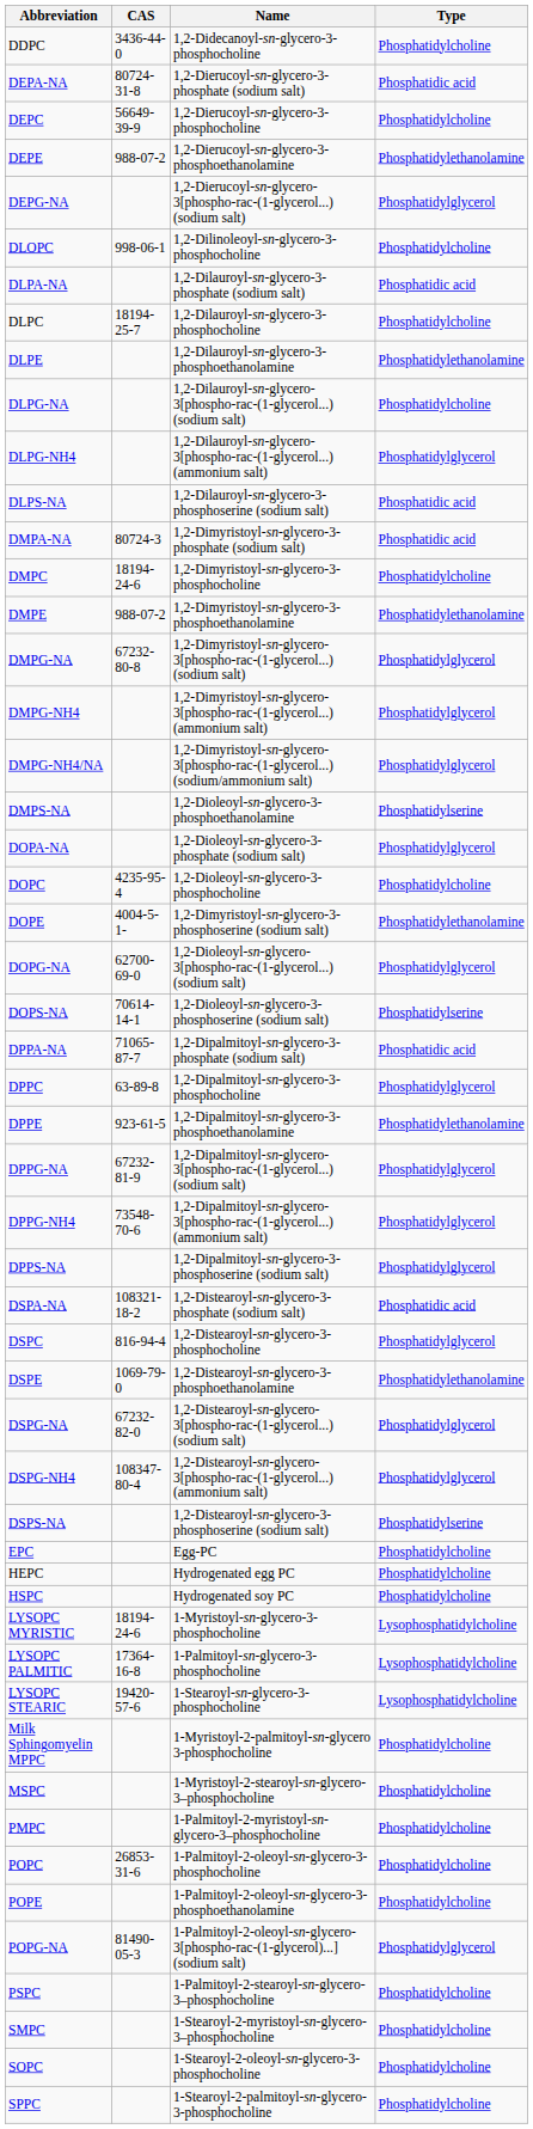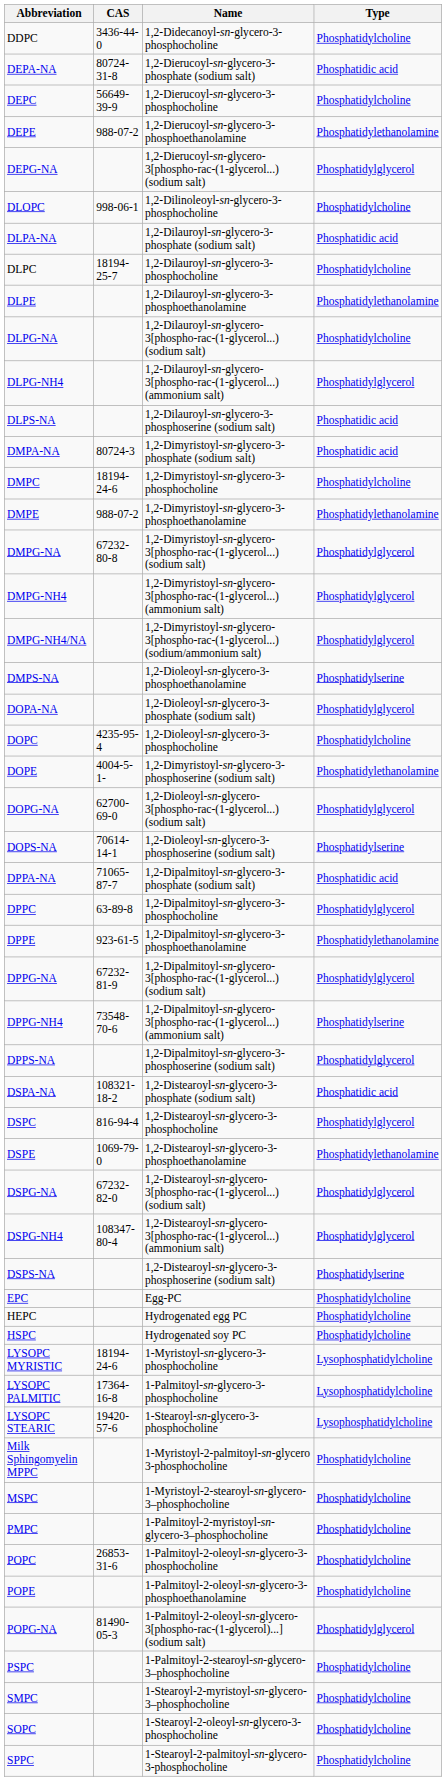 <table class="sortable wikitable">
 <tr>
 <th>Abbreviation</th>
 <th>CAS</th>
 <th>Name</th>
 <th>Type</th>
 </tr>
 <tr>
 <td>DDPC</td>
 <td>3436-44-0</td>
 <td>1,2-Didecanoyl-<em>sn</em>-glycero-3-phosphocholine</td>
 <td><a href='#'>Phosphatidylcholine</a></td>
 </tr>
 <tr>
 <td><a href='#'>DEPA-NA</a></td>
 <td>80724-31-8</td>
 <td>1,2-Dierucoyl-<em>sn</em>-glycero-3-phosphate (sodium salt)</td>
 <td><a href='#'>Phosphatidic acid</a></td>
 </tr>
 <tr>
 <td><a href='#'>DEPC</a></td>
 <td>56649-39-9</td>
 <td>1,2-Dierucoyl-<em>sn</em>-glycero-3-phosphocholine</td>
 <td><a href='#'>Phosphatidylcholine</a></td>
 </tr>
 <tr>
 <td><a href='#'>DEPE</a></td>
 <td>988-07-2</td>
 <td>1,2-Dierucoyl-<em>sn</em>-glycero-3-phosphoethanolamine</td>
 <td><a href='#'>Phosphatidylethanolamine</a></td>
 </tr>
 <tr>
 <td><a href='#'>DEPG-NA</a></td>
 <td></td>
 <td>1,2-Dierucoyl-<em>sn</em>-glycero-3[phospho-rac-(1-glycerol...) (sodium salt)</td>
 <td><a href='#'>Phosphatidylglycerol</a></td>
 </tr>
 <tr>
 <td><a href='#'>DLOPC</a></td>
 <td>998-06-1</td>
 <td>1,2-Dilinoleoyl-<em>sn</em>-glycero-3-phosphocholine</td>
 <td><a href='#'>Phosphatidylcholine</a></td>
 </tr>
 <tr>
 <td><a href='#'>DLPA-NA</a></td>
 <td></td>
 <td>1,2-Dilauroyl-<em>sn</em>-glycero-3-phosphate (sodium salt)</td>
 <td><a href='#'>Phosphatidic acid</a></td>
 </tr>
 <tr>
 <td>DLPC</td>
 <td>18194-25-7</td>
 <td>1,2-Dilauroyl-<em>sn</em>-glycero-3-phosphocholine</td>
 <td><a href='#'>Phosphatidylcholine</a></td>
 </tr>
 <tr>
 <td><a href='#'>DLPE</a></td>
 <td></td>
 <td>1,2-Dilauroyl-<em>sn</em>-glycero-3-phosphoethanolamine</td>
 <td><a href='#'>Phosphatidylethanolamine</a></td>
 </tr>
 <tr>
 <td><a href='#'>DLPG-NA</a></td>
 <td></td>
 <td>1,2-Dilauroyl-<em>sn</em>-glycero-3[phospho-rac-(1-glycerol...) (sodium salt)</td>
 <td><a href='#'>Phosphatidylcholine</a></td>
 </tr>
 <tr>
 <td><a href='#'>DLPG-NH4</a></td>
 <td></td>
 <td>1,2-Dilauroyl-<em>sn</em>-glycero-3[phospho-rac-(1-glycerol...) (ammonium salt)</td>
 <td><a href='#'>Phosphatidylglycerol</a></td>
 </tr>
 <tr>
 <td><a href='#'>DLPS-NA</a></td>
 <td></td>
 <td>1,2-Dilauroyl-<em>sn</em>-glycero-3-phosphoserine (sodium salt)</td>
 <td><a href='#'>Phosphatidic acid</a></td>
 </tr>
 <tr>
 <td><a href='#'>DMPA-NA</a></td>
 <td>80724-3</td>
 <td>1,2-Dimyristoyl-<em>sn</em>-glycero-3-phosphate (sodium salt)</td>
 <td><a href='#'>Phosphatidic acid</a></td>
 </tr>
 <tr>
 <td><a href='#'>DMPC</a></td>
 <td>18194-24-6</td>
 <td>1,2-Dimyristoyl-<em>sn</em>-glycero-3-phosphocholine</td>
 <td><a href='#'>Phosphatidylcholine</a></td>
 </tr>
 <tr>
 <td><a href='#'>DMPE</a></td>
 <td>988-07-2</td>
 <td>1,2-Dimyristoyl-<em>sn</em>-glycero-3-phosphoethanolamine</td>
 <td><a href='#'>Phosphatidylethanolamine</a></td>
 </tr>
 <tr>
 <td><a href='#'>DMPG-NA</a></td>
 <td>67232-80-8</td>
 <td>1,2-Dimyristoyl-<em>sn</em>-glycero-3[phospho-rac-(1-glycerol...) (sodium salt)</td>
 <td><a href='#'>Phosphatidylglycerol</a></td>
 </tr>
 <tr>
 <td><a href='#'>DMPG-NH4</a></td>
 <td></td>
 <td>1,2-Dimyristoyl-<em>sn</em>-glycero-3[phospho-rac-(1-glycerol...) (ammonium salt)</td>
 <td><a href='#'>Phosphatidylglycerol</a></td>
 </tr>
 <tr>
 <td><a href='#'>DMPG-NH4/NA</a></td>
 <td></td>
 <td>1,2-Dimyristoyl-<em>sn</em>-glycero-3[phospho-rac-(1-glycerol...) (sodium/ammonium salt)</td>
 <td><a href='#'>Phosphatidylglycerol</a></td>
 </tr>
 <tr>
 <td><a href='#'>DMPS-NA</a></td>
 <td></td>
 <td>1,2-Dioleoyl-<em>sn</em>-glycero-3-phosphoethanolamine</td>
 <td><a href='#'>Phosphatidylserine</a></td>
 </tr>
 <tr>
 <td><a href='#'>DOPA-NA</a></td>
 <td></td>
 <td>1,2-Dioleoyl-<em>sn</em>-glycero-3-phosphate (sodium salt)</td>
 <td><a href='#'>Phosphatidylglycerol</a></td>
 </tr>
 <tr>
 <td><a href='#'>DOPC</a></td>
 <td>4235-95-4</td>
 <td>1,2-Dioleoyl-<em>sn</em>-glycero-3-phosphocholine</td>
 <td><a href='#'>Phosphatidylcholine</a></td>
 </tr>
 <tr>
 <td><a href='#'>DOPE</a></td>
 <td>4004-5-1-</td>
 <td>1,2-Dimyristoyl-<em>sn</em>-glycero-3-phosphoserine (sodium salt)</td>
 <td><a href='#'>Phosphatidylethanolamine</a></td>
 </tr>
 <tr>
 <td><a href='#'>DOPG-NA</a></td>
 <td>62700-69-0</td>
 <td>1,2-Dioleoyl-<em>sn</em>-glycero-3[phospho-rac-(1-glycerol...) (sodium salt)</td>
 <td><a href='#'>Phosphatidylglycerol</a></td>
 </tr>
 <tr>
 <td><a href='#'>DOPS-NA</a></td>
 <td>70614-14-1</td>
 <td>1,2-Dioleoyl-<em>sn</em>-glycero-3-phosphoserine (sodium salt)</td>
 <td><a href='#'>Phosphatidylserine</a></td>
 </tr>
 <tr>
 <td><a href='#'>DPPA-NA</a></td>
 <td>71065-87-7</td>
 <td>1,2-Dipalmitoyl-<em>sn</em>-glycero-3-phosphate (sodium salt)</td>
 <td><a href='#'>Phosphatidic acid</a></td>
 </tr>
 <tr>
 <td><a href='#'>DPPC</a></td>
 <td>63-89-8</td>
 <td>1,2-Dipalmitoyl-<em>sn</em>-glycero-3-phosphocholine</td>
 <td><a href='#'>Phosphatidylglycerol</a></td>
 </tr>
 <tr>
 <td><a href='#'>DPPE</a></td>
 <td>923-61-5</td>
 <td>1,2-Dipalmitoyl-<em>sn</em>-glycero-3-phosphoethanolamine</td>
 <td><a href='#'>Phosphatidylethanolamine</a></td>
 </tr>
 <tr>
 <td><a href='#'>DPPG-NA</a></td>
 <td>67232-81-9</td>
 <td>1,2-Dipalmitoyl-<em>sn</em>-glycero-3[phospho-rac-(1-glycerol...) (sodium salt)</td>
 <td><a href='#'>Phosphatidylglycerol</a></td>
 </tr>
 <tr>
 <td><a href='#'>DPPG-NH4</a></td>
 <td>73548-70-6</td>
 <td>1,2-Dipalmitoyl-<em>sn</em>-glycero-3[phospho-rac-(1-glycerol...) (ammonium salt)</td>
-<td><a href='#'>Phosphatidylglycerol</a></td>
+<td><a href='#'>Phosphatidylserine</a></td>
 </tr>
 <tr>
 <td><a href='#'>DPPS-NA</a></td>
 <td></td>
 <td>1,2-Dipalmitoyl-<em>sn</em>-glycero-3-phosphoserine (sodium salt)</td>
 <td><a href='#'>Phosphatidylglycerol</a></td>
 </tr>
 <tr>
 <td><a href='#'>DSPA-NA</a></td>
 <td>108321-18-2</td>
 <td>1,2-Distearoyl-<em>sn</em>-glycero-3-phosphate (sodium salt)</td>
 <td><a href='#'>Phosphatidic acid</a></td>
 </tr>
 <tr>
 <td><a href='#'>DSPC</a></td>
 <td>816-94-4</td>
 <td>1,2-Distearoyl-<em>sn</em>-glycero-3-phosphocholine</td>
 <td><a href='#'>Phosphatidylglycerol</a></td>
 </tr>
 <tr>
 <td><a href='#'>DSPE</a></td>
 <td>1069-79-0</td>
 <td>1,2-Distearoyl-<em>sn</em>-glycero-3-phosphoethanolamine</td>
 <td><a href='#'>Phosphatidylethanolamine</a></td>
 </tr>
 <tr>
 <td><a href='#'>DSPG-NA</a></td>
 <td>67232-82-0</td>
 <td>1,2-Distearoyl-<em>sn</em>-glycero-3[phospho-rac-(1-glycerol...) (sodium salt)</td>
 <td><a href='#'>Phosphatidylglycerol</a></td>
 </tr>
 <tr>
 <td><a href='#'>DSPG-NH4</a></td>
 <td>108347-80-4</td>
 <td>1,2-Distearoyl-<em>sn</em>-glycero-3[phospho-rac-(1-glycerol...) (ammonium salt)</td>
 <td><a href='#'>Phosphatidylglycerol</a></td>
 </tr>
 <tr>
 <td><a href='#'>DSPS-NA</a></td>
 <td></td>
 <td>1,2-Distearoyl-<em>sn</em>-glycero-3-phosphoserine (sodium salt)</td>
 <td><a href='#'>Phosphatidylserine</a></td>
 </tr>
 <tr>
 <td><a href='#'>EPC</a></td>
 <td></td>
 <td>Egg-PC</td>
 <td><a href='#'>Phosphatidylcholine</a></td>
 </tr>
 <tr>
 <td>HEPC</td>
 <td></td>
 <td>Hydrogenated egg PC</td>
 <td><a href='#'>Phosphatidylcholine</a></td>
 </tr>
 <tr>
 <td><a href='#'>HSPC</a></td>
 <td></td>
 <td>Hydrogenated soy PC</td>
 <td><a href='#'>Phosphatidylcholine</a></td>
 </tr>
 <tr>
 <td><a href='#'>LYSOPC MYRISTIC</a></td>
 <td>18194-24-6</td>
 <td>1-Myristoyl-<em>sn</em>-glycero-3-phosphocholine</td>
 <td><a href='#'>Lysophosphatidylcholine</a></td>
 </tr>
 <tr>
 <td><a href='#'>LYSOPC PALMITIC</a></td>
 <td>17364-16-8</td>
 <td>1-Palmitoyl-<em>sn</em>-glycero-3-phosphocholine</td>
 <td><a href='#'>Lysophosphatidylcholine</a></td>
 </tr>
 <tr>
 <td><a href='#'>LYSOPC STEARIC</a></td>
 <td>19420-57-6</td>
 <td>1-Stearoyl-<em>sn</em>-glycero-3-phosphocholine</td>
 <td><a href='#'>Lysophosphatidylcholine</a></td>
 </tr>
 <tr>
 <td><a href='#'>Milk</a> <a href='#'>Sphingomyelin MPPC</a></td>
 <td></td>
 <td>1-Myristoyl-2-palmitoyl-<em>sn</em>-glycero 3-phosphocholine</td>
 <td><a href='#'>Phosphatidylcholine</a></td>
 </tr>
 <tr>
 <td><a href='#'>MSPC</a></td>
 <td></td>
 <td>1-Myristoyl-2-stearoyl-<em>sn</em>-glycero-3–phosphocholine</td>
 <td><a href='#'>Phosphatidylcholine</a></td>
 </tr>
 <tr>
 <td><a href='#'>PMPC</a></td>
 <td></td>
 <td>1-Palmitoyl-2-myristoyl-<em>sn</em>-glycero-3–phosphocholine</td>
 <td><a href='#'>Phosphatidylcholine</a></td>
 </tr>
 <tr>
 <td><a href='#'>POPC</a></td>
 <td>26853-31-6</td>
 <td>1-Palmitoyl-2-oleoyl-<em>sn</em>-glycero-3-phosphocholine</td>
 <td><a href='#'>Phosphatidylcholine</a></td>
 </tr>
 <tr>
 <td><a href='#'>POPE</a></td>
 <td></td>
 <td>1-Palmitoyl-2-oleoyl-<em>sn</em>-glycero-3-phosphoethanolamine</td>
 <td><a href='#'>Phosphatidylcholine</a></td>
 </tr>
 <tr>
 <td><a href='#'>POPG-NA</a></td>
 <td>81490-05-3</td>
 <td>1-Palmitoyl-2-oleoyl-<em>sn</em>-glycero-3[phospho-rac-(1-glycerol)...] (sodium salt)</td>
 <td><a href='#'>Phosphatidylglycerol</a></td>
 </tr>
 <tr>
 <td><a href='#'>PSPC</a></td>
 <td></td>
 <td>1-Palmitoyl-2-stearoyl-<em>sn</em>-glycero-3–phosphocholine</td>
 <td><a href='#'>Phosphatidylcholine</a></td>
 </tr>
 <tr>
 <td><a href='#'>SMPC</a></td>
 <td></td>
 <td>1-Stearoyl-2-myristoyl-<em>sn</em>-glycero-3–phosphocholine</td>
 <td><a href='#'>Phosphatidylcholine</a></td>
 </tr>
 <tr>
 <td><a href='#'>SOPC</a></td>
 <td></td>
 <td>1-Stearoyl-2-oleoyl-<em>sn</em>-glycero-3-phosphocholine</td>
 <td><a href='#'>Phosphatidylcholine</a></td>
 </tr>
 <tr>
 <td><a href='#'>SPPC</a></td>
 <td></td>
 <td>1-Stearoyl-2-palmitoyl-<em>sn</em>-glycero-3-phosphocholine</td>
 <td><a href='#'>Phosphatidylcholine</a></td>
 </tr>
 </table>
